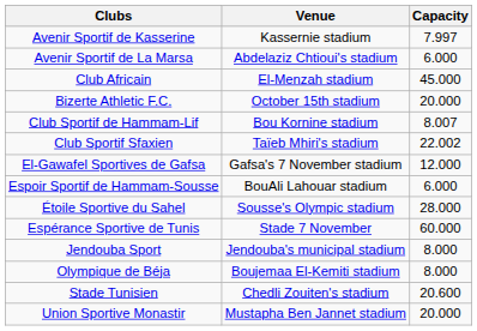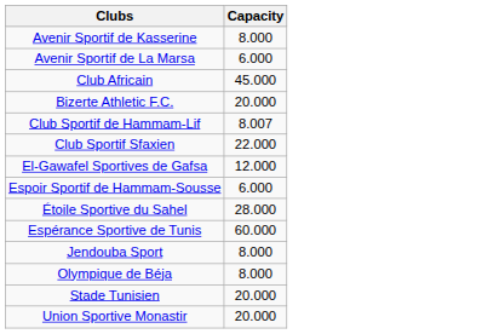 <table style="text-align:left" class="wikitable">
 <tr align="center" bgcolor="#CCCCCC">
 <th>Clubs</th>
-<th>Venue</th>
 <th>Capacity</th>
 </tr>
 <tr align="center">
 <td><a href='#'>Avenir Sportif de Kasserine</a></td>
-<td>Kassernie stadium</td>
-<td>7.997</td>
+<td>8.000</td>
 </tr>
 <tr align="center">
 <td><a href='#'>Avenir Sportif de La Marsa</a></td>
-<td><a href='#'>Abdelaziz Chtioui's stadium</a></td>
 <td>6.000</td>
 </tr>
 <tr align="center">
 <td><a href='#'>Club Africain</a></td>
-<td><a href='#'>El-Menzah stadium</a></td>
 <td>45.000</td>
 </tr>
 <tr align="center">
 <td><a href='#'>Bizerte Athletic F.C.</a></td>
-<td><a href='#'>October 15th stadium</a></td>
 <td>20.000</td>
 </tr>
 <tr align="center">
 <td><a href='#'>Club Sportif de Hammam-Lif</a></td>
-<td><a href='#'>Bou Kornine stadium</a></td>
 <td>8.007</td>
 </tr>
 <tr align="center">
 <td><a href='#'>Club Sportif Sfaxien</a></td>
-<td><a href='#'>Taïeb Mhiri's stadium</a></td>
-<td>22.002</td>
+<td>22.000</td>
 </tr>
 <tr align="center">
 <td><a href='#'>El-Gawafel Sportives de Gafsa</a></td>
-<td>Gafsa's 7 November stadium</td>
 <td>12.000</td>
 </tr>
 <tr align="center">
 <td><a href='#'>Espoir Sportif de Hammam-Sousse</a></td>
-<td>BouAli Lahouar stadium</td>
 <td>6.000</td>
 </tr>
 <tr align="center">
 <td><a href='#'>Étoile Sportive du Sahel</a></td>
-<td><a href='#'>Sousse's Olympic stadium</a></td>
 <td>28.000</td>
 </tr>
 <tr align="center">
 <td><a href='#'>Espérance Sportive de Tunis</a></td>
-<td><a href='#'>Stade 7 November</a></td>
 <td>60.000</td>
 </tr>
 <tr align="center">
 <td><a href='#'>Jendouba Sport</a></td>
-<td><a href='#'>Jendouba's municipal stadium</a></td>
 <td>8.000</td>
 </tr>
 <tr align="center">
 <td><a href='#'>Olympique de Béja</a></td>
-<td><a href='#'>Boujemaa El-Kemiti stadium</a></td>
 <td>8.000</td>
 </tr>
 <tr align="center">
 <td><a href='#'>Stade Tunisien</a></td>
-<td><a href='#'>Chedli Zouiten's stadium</a></td>
-<td>20.600</td>
+<td>20.000</td>
 </tr>
 <tr align="center">
 <td><a href='#'>Union Sportive Monastir</a></td>
-<td><a href='#'>Mustapha Ben Jannet stadium</a></td>
 <td>20.000</td>
 </tr>
 </table>
